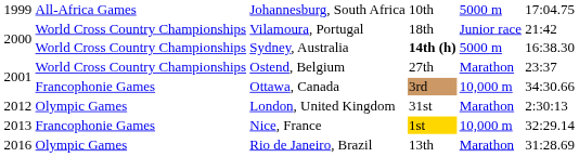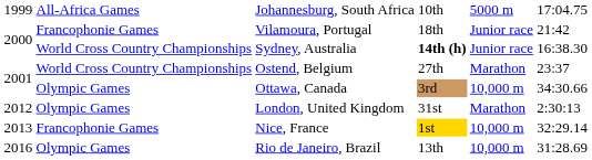 <table>
 <tr>
 <td>1999</td>
 <td><a href='#'>All-Africa Games</a></td>
 <td><a href='#'>Johannesburg</a>, South Africa</td>
 <td>10th</td>
 <td><a href='#'>5000 m</a></td>
 <td>17:04.75</td>
 </tr>
 <tr>
 <td rowspan=2>2000</td>
-<td><a href='#'>World Cross Country Championships</a></td>
+<td><a href='#'>Francophonie Games</a></td>
 <td><a href='#'>Vilamoura</a>, Portugal</td>
 <td>18th</td>
 <td><a href='#'>Junior race</a></td>
 <td>21:42</td>
 </tr>
 <tr>
 <td><a href='#'>World Cross Country Championships</a></td>
 <td><a href='#'>Sydney</a>, Australia</td>
 <td><strong>14th (h)</strong></td>
-<td><a href='#'>5000 m</a></td>
+<td><a href='#'>Junior race</a></td>
 <td>16:38.30</td>
 </tr>
 <tr>
 <td rowspan=2>2001</td>
 <td><a href='#'>World Cross Country Championships</a></td>
 <td><a href='#'>Ostend</a>, Belgium</td>
 <td>27th</td>
 <td><a href='#'>Marathon</a></td>
 <td>23:37</td>
 </tr>
 <tr>
-<td><a href='#'>Francophonie Games</a></td>
+<td><a href='#'>Olympic Games</a></td>
 <td><a href='#'>Ottawa</a>, Canada</td>
 <td bgcolor=cc9966>3rd</td>
 <td><a href='#'>10,000 m</a></td>
 <td>34:30.66</td>
 </tr>
 <tr>
 <td>2012</td>
 <td><a href='#'>Olympic Games</a></td>
 <td><a href='#'>London</a>, United Kingdom</td>
 <td>31st</td>
 <td><a href='#'>Marathon</a></td>
 <td>2:30:13 </td>
 </tr>
 <tr>
 <td>2013</td>
 <td><a href='#'>Francophonie Games</a></td>
 <td><a href='#'>Nice</a>, France</td>
 <td bgcolor=gold>1st</td>
 <td><a href='#'>10,000 m</a></td>
 <td>32:29.14</td>
 </tr>
 <tr>
 <td>2016</td>
 <td><a href='#'>Olympic Games</a></td>
 <td><a href='#'>Rio de Janeiro</a>, Brazil</td>
 <td>13th</td>
-<td><a href='#'>Marathon</a></td>
+<td><a href='#'>10,000 m</a></td>
 <td>31:28.69 </td>
 </tr>
 </table>
